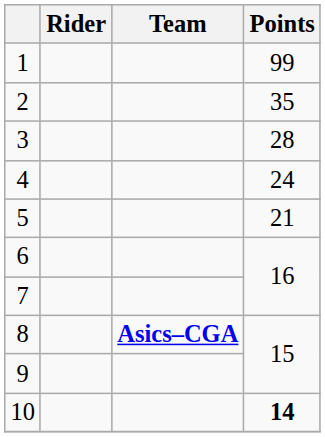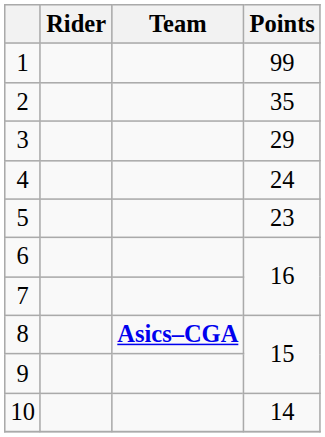 <table class="wikitable">
 <tr>
 <th></th>
 <th>Rider</th>
 <th>Team</th>
 <th>Points</th>
 </tr>
 <tr>
 <td style="text-align:center;">1</td>
 <td> </td>
 <td></td>
 <td style="text-align:center;">99</td>
 </tr>
 <tr>
 <td style="text-align:center;">2</td>
 <td></td>
 <td></td>
 <td style="text-align:center;">35</td>
 </tr>
 <tr>
 <td style="text-align:center;">3</td>
 <td></td>
 <td></td>
-<td style="text-align:center;">28</td>
+<td style="text-align:center;">29</td>
 </tr>
 <tr>
 <td style="text-align:center;">4</td>
 <td></td>
 <td></td>
 <td style="text-align:center;">24</td>
 </tr>
 <tr>
 <td style="text-align:center;">5</td>
 <td> </td>
 <td></td>
-<td style="text-align:center;">21</td>
+<td style="text-align:center;">23</td>
 </tr>
 <tr>
 <td style="text-align:center;">6</td>
 <td> </td>
 <td></td>
 <td style="text-align:center;" rowspan=2>16</td>
 </tr>
 <tr>
 <td style="text-align:center;">7</td>
 <td></td>
 <td></td>
 </tr>
 <tr>
 <td style="text-align:center;">8</td>
 <td></td>
 <td><strong><a href='#'>Asics–CGA</a></strong></td>
 <td style="text-align:center;" rowspan=2>15</td>
 </tr>
 <tr>
 <td style="text-align:center;">9</td>
 <td></td>
 <td></td>
 </tr>
 <tr>
 <td style="text-align:center;">10</td>
 <td></td>
 <td></td>
-<td style="text-align:center;"><strong>14</strong></td>
+<td style="text-align:center;">14</td>
 </tr>
 <tr>
 </tr>
 </table>
